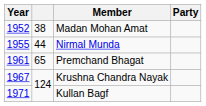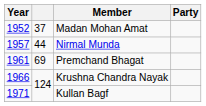 <table class="wikitable sortable">
 <tr>
 <th>Year</th>
 <th></th>
 <th>Member</th>
 <th colspan="2">Party</th>
 </tr>
 <tr>
 <td><a href='#'>1952</a></td>
-<td>38</td>
+<td>37</td>
 <td>Madan Mohan Amat</td>
 <td></td>
 </tr>
 <tr>
-<td><a href='#'>1955</a></td>
+<td><a href='#'>1957</a></td>
 <td>44</td>
 <td><a href='#'>Nirmal Munda</a></td>
 <td></td>
 </tr>
 <tr>
 <td><a href='#'>1961</a></td>
-<td>65</td>
+<td>69</td>
 <td>Premchand Bhagat</td>
 <td></td>
 </tr>
 <tr>
-<td><a href='#'>1967</a></td>
+<td><a href='#'>1966</a></td>
 <td rowspan="2">124</td>
 <td>Krushna Chandra Nayak</td>
 <td></td>
 </tr>
 <tr>
 <td><a href='#'>1971</a></td>
 <td>Kullan Bagf</td>
 <td></td>
 </tr>
 </table>
